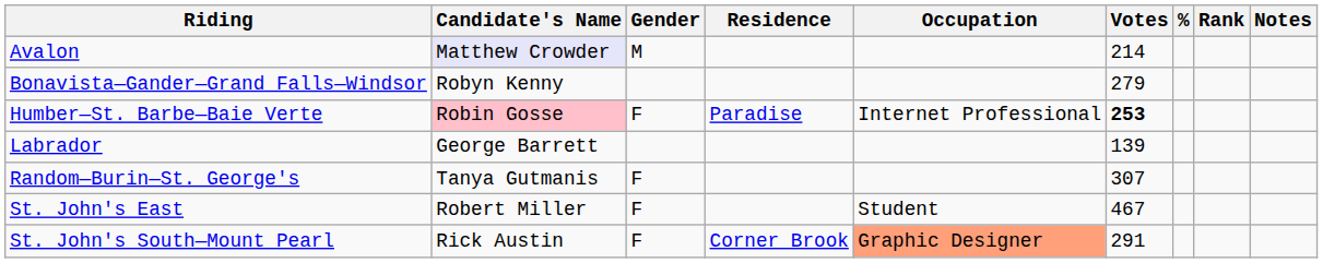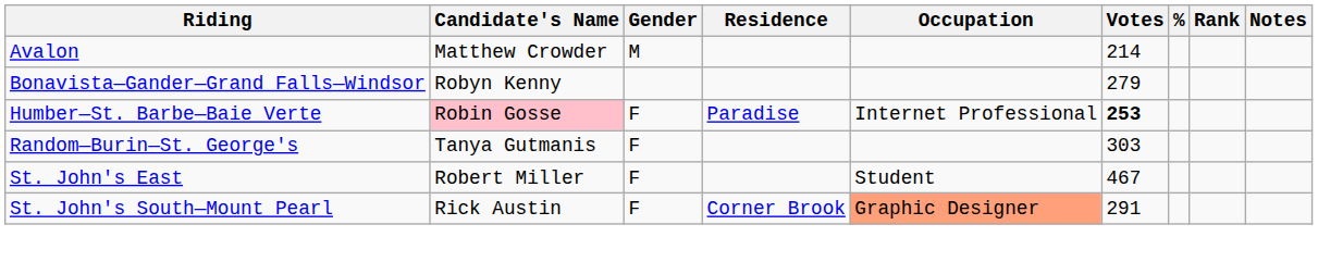 <table class="wikitable sortable">
 <tr>
 <th>Riding<br></th>
 <th>Candidate's Name</th>
 <th>Gender</th>
 <th>Residence</th>
 <th>Occupation</th>
 <th>Votes</th>
 <th>%</th>
 <th>Rank</th>
 <th>Notes</th>
 </tr>
 <tr>
 <td><a href='#'>Avalon</a></td>
-<td style="background: lavender;">Matthew Crowder</td>
+<td>Matthew Crowder</td>
 <td>M</td>
 <td></td>
 <td></td>
 <td>214</td>
 <td></td>
 <td></td>
 <td></td>
 </tr>
 <tr>
 <td><a href='#'>Bonavista—Gander—Grand Falls—Windsor</a></td>
 <td>Robyn Kenny</td>
 <td></td>
 <td></td>
 <td></td>
 <td>279</td>
 <td></td>
 <td></td>
 <td></td>
 </tr>
 <tr>
 <td><a href='#'>Humber—St. Barbe—Baie Verte</a></td>
 <td style="background: pink;">Robin Gosse</td>
 <td>F</td>
 <td><a href='#'>Paradise</a></td>
 <td>Internet Professional</td>
 <td><strong>253</strong></td>
 <td></td>
 <td></td>
 <td></td>
 </tr>
 <tr>
-<td><a href='#'>Labrador</a></td>
-<td>George Barrett</td>
-<td></td>
-<td></td>
-<td></td>
-<td>139</td>
-<td></td>
-<td></td>
-<td></td>
-</tr>
-<tr>
 <td><a href='#'>Random—Burin—St. George's</a></td>
 <td>Tanya Gutmanis</td>
 <td>F</td>
 <td></td>
 <td></td>
-<td>307</td>
+<td>303</td>
 <td></td>
 <td></td>
 <td></td>
 </tr>
 <tr>
 <td><a href='#'>St. John's East</a></td>
 <td>Robert Miller</td>
 <td>F</td>
 <td></td>
 <td>Student</td>
 <td>467</td>
 <td></td>
 <td></td>
 <td></td>
 </tr>
 <tr>
 <td><a href='#'>St. John's South—Mount Pearl</a></td>
 <td>Rick Austin</td>
 <td>F</td>
 <td><a href='#'>Corner Brook</a></td>
 <td style="background: lightsalmon;">Graphic Designer</td>
 <td>291</td>
 <td></td>
 <td></td>
 <td></td>
 </tr>
 </table>
